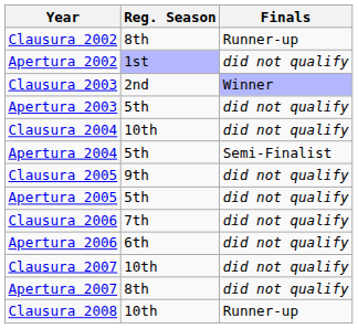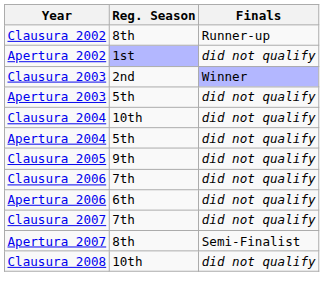 <table class="wikitable">
 <tr>
 <th>Year</th>
 <th>Reg. Season</th>
 <th>Finals</th>
 </tr>
 <tr>
 <td><a href='#'>Clausura 2002</a></td>
 <td>8th</td>
 <td>Runner-up</td>
 </tr>
 <tr>
 <td><a href='#'>Apertura 2002</a></td>
 <td bgcolor="#B3B7FF">1st</td>
 <td><em>did not qualify</em></td>
 </tr>
 <tr>
 <td><a href='#'>Clausura 2003</a></td>
 <td>2nd</td>
 <td bgcolor="#B3B7FF">Winner</td>
 </tr>
 <tr>
 <td><a href='#'>Apertura 2003</a></td>
 <td>5th</td>
 <td><em>did not qualify</em></td>
 </tr>
 <tr>
 <td><a href='#'>Clausura 2004</a></td>
 <td>10th</td>
 <td><em>did not qualify</em></td>
 </tr>
 <tr>
 <td><a href='#'>Apertura 2004</a></td>
 <td>5th</td>
-<td>Semi-Finalist</td>
+<td><em>did not qualify</em></td>
 </tr>
 <tr>
 <td><a href='#'>Clausura 2005</a></td>
 <td>9th</td>
-<td><em>did not qualify</em></td>
-</tr>
-<tr>
-<td><a href='#'>Apertura 2005</a></td>
-<td>5th</td>
 <td><em>did not qualify</em></td>
 </tr>
 <tr>
 <td><a href='#'>Clausura 2006</a></td>
 <td>7th</td>
 <td><em>did not qualify</em></td>
 </tr>
 <tr>
 <td><a href='#'>Apertura 2006</a></td>
 <td>6th</td>
 <td><em>did not qualify</em></td>
 </tr>
 <tr>
 <td><a href='#'>Clausura 2007</a></td>
-<td>10th</td>
+<td>7th</td>
 <td><em>did not qualify</em></td>
 </tr>
 <tr>
 <td><a href='#'>Apertura 2007</a></td>
 <td>8th</td>
-<td><em>did not qualify</em></td>
+<td>Semi-Finalist</td>
 </tr>
 <tr>
 <td><a href='#'>Clausura 2008</a></td>
 <td>10th</td>
-<td>Runner-up</td>
+<td><em>did not qualify</em></td>
 </tr>
 </table>
